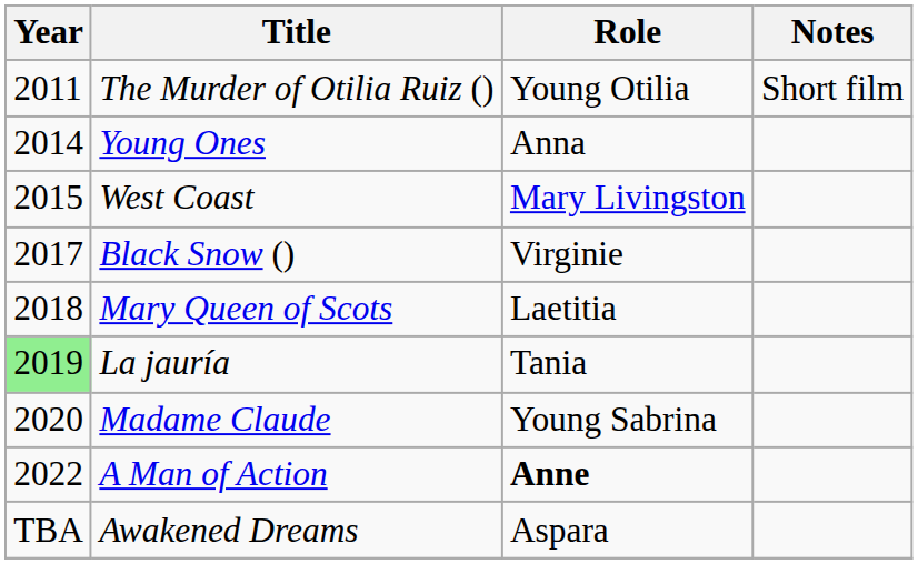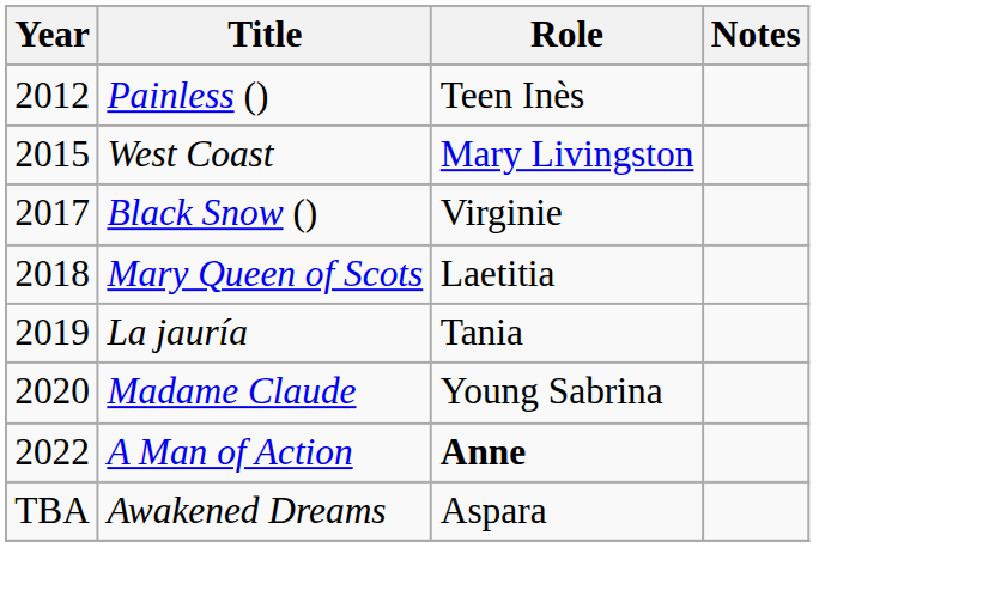 <table class="wikitable sortable">
 <tr>
 <th>Year</th>
 <th>Title</th>
 <th>Role</th>
 <th class="unsortable">Notes</th>
 </tr>
 <tr>
-<td>2011</td>
-<td><em>The Murder of Otilia Ruiz</em> ()</td>
-<td>Young Otilia</td>
-<td>Short film</td>
-</tr>
-<tr>
-<td>2014</td>
-<td><em><a href='#'>Young Ones</a></em></td>
-<td>Anna</td>
+<td>2012</td>
+<td><em><a href='#'>Painless</a></em> ()</td>
+<td>Teen Inès</td>
 <td></td>
 </tr>
 <tr>
 <td>2015</td>
 <td><em>West Coast</em></td>
 <td><a href='#'>Mary Livingston</a></td>
 <td></td>
 </tr>
 <tr>
 <td>2017</td>
 <td><em><a href='#'>Black Snow</a></em> ()</td>
 <td>Virginie</td>
 <td></td>
 </tr>
 <tr>
 <td>2018</td>
 <td><em><a href='#'>Mary Queen of Scots</a></em></td>
 <td>Laetitia</td>
 <td></td>
 </tr>
 <tr>
-<td style="background: lightgreen;">2019</td>
+<td>2019</td>
 <td><em>La jauría</em></td>
 <td>Tania</td>
 <td></td>
 </tr>
 <tr>
 <td>2020</td>
 <td><em><a href='#'>Madame Claude</a></em></td>
 <td>Young Sabrina</td>
 <td></td>
 </tr>
 <tr>
 <td>2022</td>
 <td><em><a href='#'>A Man of Action</a></em></td>
 <td><strong>Anne</strong></td>
 <td></td>
 </tr>
 <tr>
 <td>TBA</td>
 <td><em>Awakened Dreams</em></td>
 <td>Aspara</td>
 <td></td>
 </tr>
 <tr>
 </tr>
 </table>
